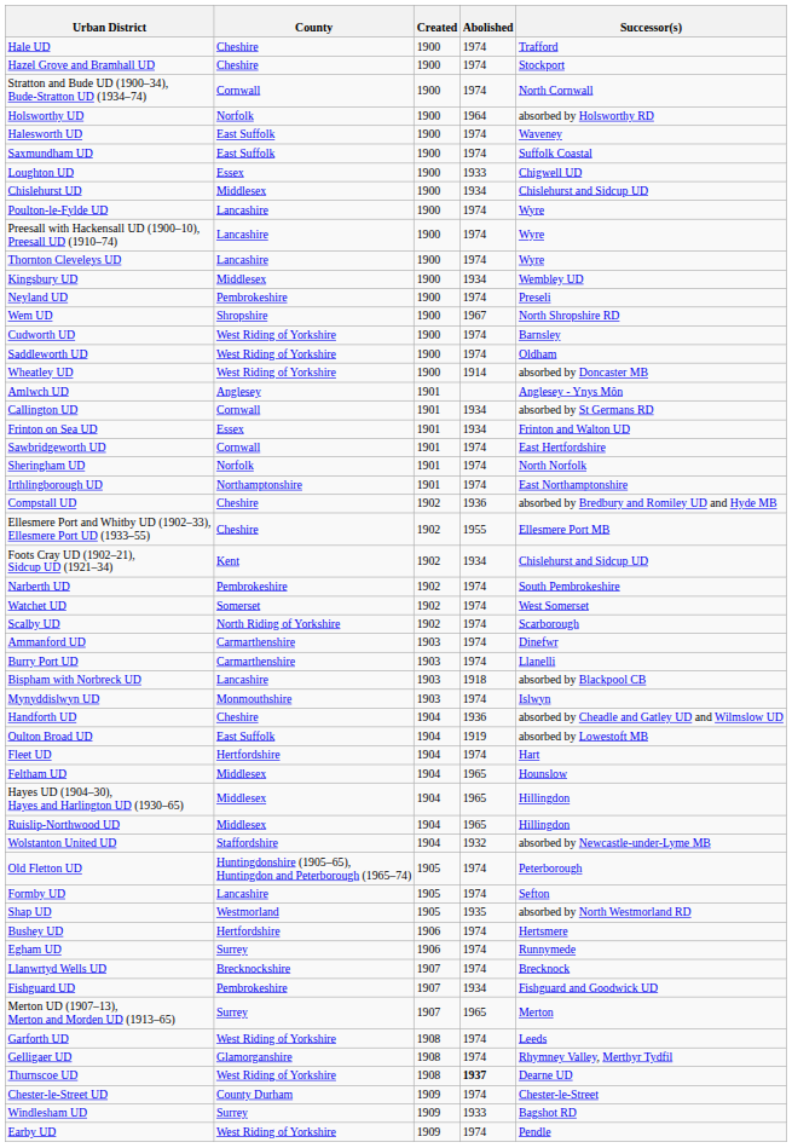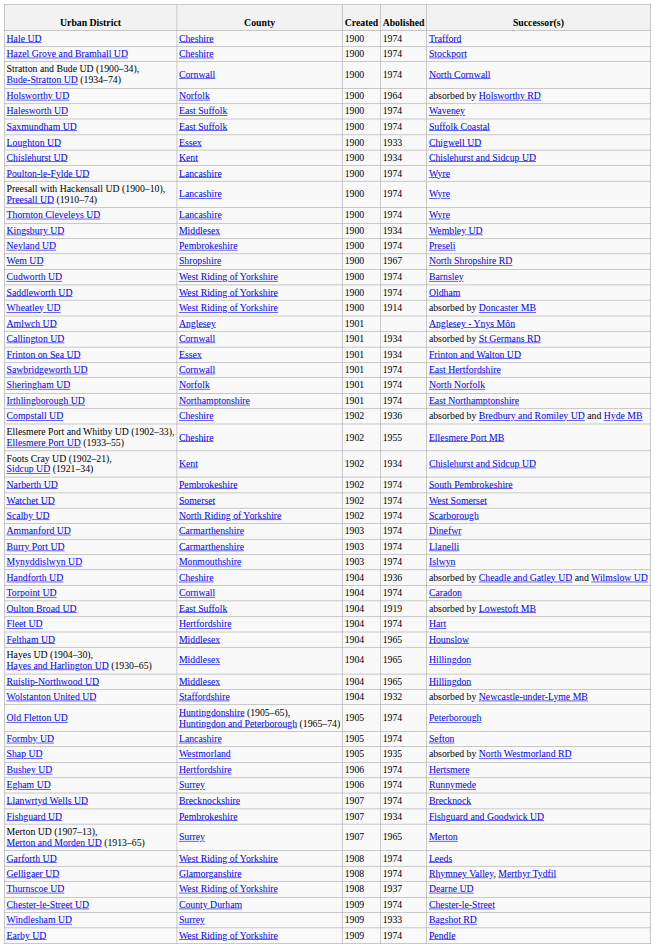 <table class="wikitable sortable">
 <tr>
 <th><br>Urban District</th>
 <th><br>County</th>
 <th><br>Created</th>
 <th><br>Abolished</th>
 <th><br>Successor(s)</th>
 </tr>
 <tr>
 <td><a href='#'>Hale UD</a></td>
 <td><a href='#'>Cheshire</a></td>
 <td>1900</td>
 <td>1974</td>
 <td><a href='#'>Trafford</a></td>
 </tr>
 <tr>
 <td><a href='#'>Hazel Grove and Bramhall UD</a></td>
 <td><a href='#'>Cheshire</a></td>
 <td>1900</td>
 <td>1974</td>
 <td><a href='#'>Stockport</a></td>
 </tr>
 <tr>
 <td>Stratton and Bude UD (1900–34),<br><a href='#'>Bude-Stratton UD</a> (1934–74)</td>
 <td><a href='#'>Cornwall</a></td>
 <td>1900</td>
 <td>1974</td>
 <td><a href='#'>North Cornwall</a></td>
 </tr>
 <tr>
 <td><a href='#'>Holsworthy UD</a></td>
 <td><a href='#'>Norfolk</a></td>
 <td>1900</td>
 <td>1964</td>
 <td>absorbed by <a href='#'>Holsworthy RD</a></td>
 </tr>
 <tr>
 <td><a href='#'>Halesworth UD</a></td>
 <td><a href='#'>East Suffolk</a></td>
 <td>1900</td>
 <td>1974</td>
 <td><a href='#'>Waveney</a></td>
 </tr>
 <tr>
 <td><a href='#'>Saxmundham UD</a></td>
 <td><a href='#'>East Suffolk</a></td>
 <td>1900</td>
 <td>1974</td>
 <td><a href='#'>Suffolk Coastal</a></td>
 </tr>
 <tr>
 <td><a href='#'>Loughton UD</a></td>
 <td><a href='#'>Essex</a></td>
 <td>1900</td>
 <td>1933</td>
 <td><a href='#'>Chigwell UD</a></td>
 </tr>
 <tr>
 <td><a href='#'>Chislehurst UD</a></td>
-<td><a href='#'>Middlesex</a></td>
+<td><a href='#'>Kent</a></td>
 <td>1900</td>
 <td>1934</td>
 <td><a href='#'>Chislehurst and Sidcup UD</a></td>
 </tr>
 <tr>
 <td><a href='#'>Poulton-le-Fylde UD</a></td>
 <td><a href='#'>Lancashire</a></td>
 <td>1900</td>
 <td>1974</td>
 <td><a href='#'>Wyre</a></td>
 </tr>
 <tr>
 <td>Preesall with Hackensall UD (1900–10),<br><a href='#'>Preesall UD</a> (1910–74)</td>
 <td><a href='#'>Lancashire</a></td>
 <td>1900</td>
 <td>1974</td>
 <td><a href='#'>Wyre</a></td>
 </tr>
 <tr>
 <td><a href='#'>Thornton Cleveleys UD</a></td>
 <td><a href='#'>Lancashire</a></td>
 <td>1900</td>
 <td>1974</td>
 <td><a href='#'>Wyre</a></td>
 </tr>
 <tr>
 <td><a href='#'>Kingsbury UD</a></td>
 <td><a href='#'>Middlesex</a></td>
 <td>1900</td>
 <td>1934</td>
 <td><a href='#'>Wembley UD</a></td>
 </tr>
 <tr>
 <td><a href='#'>Neyland UD</a></td>
 <td><a href='#'>Pembrokeshire</a></td>
 <td>1900</td>
 <td>1974</td>
 <td><a href='#'>Preseli</a></td>
 </tr>
 <tr>
 <td><a href='#'>Wem UD</a></td>
 <td><a href='#'>Shropshire</a></td>
 <td>1900</td>
 <td>1967</td>
 <td><a href='#'>North Shropshire RD</a></td>
 </tr>
 <tr>
 <td><a href='#'>Cudworth UD</a></td>
 <td><a href='#'>West Riding of Yorkshire</a></td>
 <td>1900</td>
 <td>1974</td>
 <td><a href='#'>Barnsley</a></td>
 </tr>
 <tr>
 <td><a href='#'>Saddleworth UD</a></td>
 <td><a href='#'>West Riding of Yorkshire</a></td>
 <td>1900</td>
 <td>1974</td>
 <td><a href='#'>Oldham</a></td>
 </tr>
 <tr>
 <td><a href='#'>Wheatley UD</a></td>
 <td><a href='#'>West Riding of Yorkshire</a></td>
 <td>1900</td>
 <td>1914</td>
 <td>absorbed by <a href='#'>Doncaster MB</a></td>
 </tr>
 <tr>
 <td><a href='#'>Amlwch UD</a></td>
 <td><a href='#'>Anglesey</a></td>
 <td>1901</td>
 <td></td>
 <td><a href='#'>Anglesey - Ynys Môn</a></td>
 </tr>
 <tr>
 <td><a href='#'>Callington UD</a></td>
 <td><a href='#'>Cornwall</a></td>
 <td>1901</td>
 <td>1934</td>
 <td>absorbed by <a href='#'>St Germans RD</a></td>
 </tr>
 <tr>
 <td><a href='#'>Frinton on Sea UD</a></td>
 <td><a href='#'>Essex</a></td>
 <td>1901</td>
 <td>1934</td>
 <td><a href='#'>Frinton and Walton UD</a></td>
 </tr>
 <tr>
 <td><a href='#'>Sawbridgeworth UD</a></td>
 <td><a href='#'>Cornwall</a></td>
 <td>1901</td>
 <td>1974</td>
 <td><a href='#'>East Hertfordshire</a></td>
 </tr>
 <tr>
 <td><a href='#'>Sheringham UD</a></td>
 <td><a href='#'>Norfolk</a></td>
 <td>1901</td>
 <td>1974</td>
 <td><a href='#'>North Norfolk</a></td>
 </tr>
 <tr>
 <td><a href='#'>Irthlingborough UD</a></td>
 <td><a href='#'>Northamptonshire</a></td>
 <td>1901</td>
 <td>1974</td>
 <td><a href='#'>East Northamptonshire</a></td>
 </tr>
 <tr>
 <td><a href='#'>Compstall UD</a></td>
 <td><a href='#'>Cheshire</a></td>
 <td>1902</td>
 <td>1936</td>
 <td>absorbed by <a href='#'>Bredbury and Romiley UD</a> and <a href='#'>Hyde MB</a></td>
 </tr>
 <tr>
 <td>Ellesmere Port and Whitby UD (1902–33),<br><a href='#'>Ellesmere Port UD</a> (1933–55)</td>
 <td><a href='#'>Cheshire</a></td>
 <td>1902</td>
 <td>1955</td>
 <td><a href='#'>Ellesmere Port MB</a></td>
 </tr>
 <tr>
 <td>Foots Cray UD (1902–21),<br><a href='#'>Sidcup UD</a> (1921–34)</td>
 <td><a href='#'>Kent</a></td>
 <td>1902</td>
 <td>1934</td>
 <td><a href='#'>Chislehurst and Sidcup UD</a></td>
 </tr>
 <tr>
 <td><a href='#'>Narberth UD</a></td>
 <td><a href='#'>Pembrokeshire</a></td>
 <td>1902</td>
 <td>1974</td>
 <td><a href='#'>South Pembrokeshire</a></td>
 </tr>
 <tr>
 <td><a href='#'>Watchet UD</a></td>
 <td><a href='#'>Somerset</a></td>
 <td>1902</td>
 <td>1974</td>
 <td><a href='#'>West Somerset</a></td>
 </tr>
 <tr>
 <td><a href='#'>Scalby UD</a></td>
 <td><a href='#'>North Riding of Yorkshire</a></td>
 <td>1902</td>
 <td>1974</td>
 <td><a href='#'>Scarborough</a></td>
 </tr>
 <tr>
 <td><a href='#'>Ammanford UD</a></td>
 <td><a href='#'>Carmarthenshire</a></td>
 <td>1903</td>
 <td>1974</td>
 <td><a href='#'>Dinefwr</a></td>
 </tr>
 <tr>
 <td><a href='#'>Burry Port UD</a></td>
 <td><a href='#'>Carmarthenshire</a></td>
 <td>1903</td>
 <td>1974</td>
 <td><a href='#'>Llanelli</a></td>
 </tr>
 <tr>
-<td><a href='#'>Bispham with Norbreck UD</a></td>
-<td><a href='#'>Lancashire</a></td>
-<td>1903</td>
-<td>1918</td>
-<td>absorbed by <a href='#'>Blackpool CB</a></td>
-</tr>
-<tr>
 <td><a href='#'>Mynyddislwyn UD</a></td>
 <td><a href='#'>Monmouthshire</a></td>
 <td>1903</td>
 <td>1974</td>
 <td><a href='#'>Islwyn</a></td>
 </tr>
 <tr>
 <td><a href='#'>Handforth UD</a></td>
 <td><a href='#'>Cheshire</a></td>
 <td>1904</td>
 <td>1936</td>
 <td>absorbed by <a href='#'>Cheadle and Gatley UD</a> and <a href='#'>Wilmslow UD</a></td>
+</tr>
+<tr>
+<td><a href='#'>Torpoint UD</a></td>
+<td><a href='#'>Cornwall</a></td>
+<td>1904</td>
+<td>1974</td>
+<td><a href='#'>Caradon</a></td>
 </tr>
 <tr>
 <td><a href='#'>Oulton Broad UD</a></td>
 <td><a href='#'>East Suffolk</a></td>
 <td>1904</td>
 <td>1919</td>
 <td>absorbed by <a href='#'>Lowestoft MB</a></td>
 </tr>
 <tr>
 <td><a href='#'>Fleet UD</a></td>
 <td><a href='#'>Hertfordshire</a></td>
 <td>1904</td>
 <td>1974</td>
 <td><a href='#'>Hart</a></td>
 </tr>
 <tr>
 <td><a href='#'>Feltham UD</a></td>
 <td><a href='#'>Middlesex</a></td>
 <td>1904</td>
 <td>1965</td>
 <td><a href='#'>Hounslow</a></td>
 </tr>
 <tr>
 <td>Hayes UD (1904–30),<br><a href='#'>Hayes and Harlington UD</a> (1930–65)</td>
 <td><a href='#'>Middlesex</a></td>
 <td>1904</td>
 <td>1965</td>
 <td><a href='#'>Hillingdon</a></td>
 </tr>
 <tr>
 <td><a href='#'>Ruislip-Northwood UD</a></td>
 <td><a href='#'>Middlesex</a></td>
 <td>1904</td>
 <td>1965</td>
 <td><a href='#'>Hillingdon</a></td>
 </tr>
 <tr>
 <td><a href='#'>Wolstanton United UD</a></td>
 <td><a href='#'>Staffordshire</a></td>
 <td>1904</td>
 <td>1932</td>
 <td>absorbed by <a href='#'>Newcastle-under-Lyme MB</a></td>
 </tr>
 <tr>
 <td><a href='#'>Old Fletton UD</a></td>
 <td><a href='#'>Huntingdonshire</a> (1905–65),<br><a href='#'>Huntingdon and Peterborough</a> (1965–74)</td>
 <td>1905</td>
 <td>1974</td>
 <td><a href='#'>Peterborough</a></td>
 </tr>
 <tr>
 <td><a href='#'>Formby UD</a></td>
 <td><a href='#'>Lancashire</a></td>
 <td>1905</td>
 <td>1974</td>
 <td><a href='#'>Sefton</a></td>
 </tr>
 <tr>
 <td><a href='#'>Shap UD</a></td>
 <td><a href='#'>Westmorland</a></td>
 <td>1905</td>
 <td>1935</td>
 <td>absorbed by <a href='#'>North Westmorland RD</a></td>
 </tr>
 <tr>
 <td><a href='#'>Bushey UD</a></td>
 <td><a href='#'>Hertfordshire</a></td>
 <td>1906</td>
 <td>1974</td>
 <td><a href='#'>Hertsmere</a></td>
 </tr>
 <tr>
 <td><a href='#'>Egham UD</a></td>
 <td><a href='#'>Surrey</a></td>
 <td>1906</td>
 <td>1974</td>
 <td><a href='#'>Runnymede</a></td>
 </tr>
 <tr>
 <td><a href='#'>Llanwrtyd Wells UD</a></td>
 <td><a href='#'>Brecknockshire</a></td>
 <td>1907</td>
 <td>1974</td>
 <td><a href='#'>Brecknock</a></td>
 </tr>
 <tr>
 <td><a href='#'>Fishguard UD</a></td>
 <td><a href='#'>Pembrokeshire</a></td>
 <td>1907</td>
 <td>1934</td>
 <td><a href='#'>Fishguard and Goodwick UD</a></td>
 </tr>
 <tr>
 <td>Merton UD (1907–13),<br><a href='#'>Merton and Morden UD</a> (1913–65)</td>
 <td><a href='#'>Surrey</a></td>
 <td>1907</td>
 <td>1965</td>
 <td><a href='#'>Merton</a></td>
 </tr>
 <tr>
 <td><a href='#'>Garforth UD</a></td>
 <td><a href='#'>West Riding of Yorkshire</a></td>
 <td>1908</td>
 <td>1974</td>
 <td><a href='#'>Leeds</a></td>
 </tr>
 <tr>
 <td><a href='#'>Gelligaer UD</a></td>
 <td><a href='#'>Glamorganshire</a></td>
 <td>1908</td>
 <td>1974</td>
 <td><a href='#'>Rhymney Valley</a>, <a href='#'>Merthyr Tydfil</a></td>
 </tr>
 <tr>
 <td><a href='#'>Thurnscoe UD</a></td>
 <td><a href='#'>West Riding of Yorkshire</a></td>
 <td>1908</td>
-<td><strong>1937</strong></td>
+<td>1937</td>
 <td><a href='#'>Dearne UD</a></td>
 </tr>
 <tr>
 <td><a href='#'>Chester-le-Street UD</a></td>
 <td><a href='#'>County Durham</a></td>
 <td>1909</td>
 <td>1974</td>
 <td><a href='#'>Chester-le-Street</a></td>
 </tr>
 <tr>
 <td><a href='#'>Windlesham UD</a></td>
 <td><a href='#'>Surrey</a></td>
 <td>1909</td>
 <td>1933</td>
 <td><a href='#'>Bagshot RD</a></td>
 </tr>
 <tr>
 <td><a href='#'>Earby UD</a></td>
 <td><a href='#'>West Riding of Yorkshire</a></td>
 <td>1909</td>
 <td>1974</td>
 <td><a href='#'>Pendle</a></td>
 </tr>
 </table>
